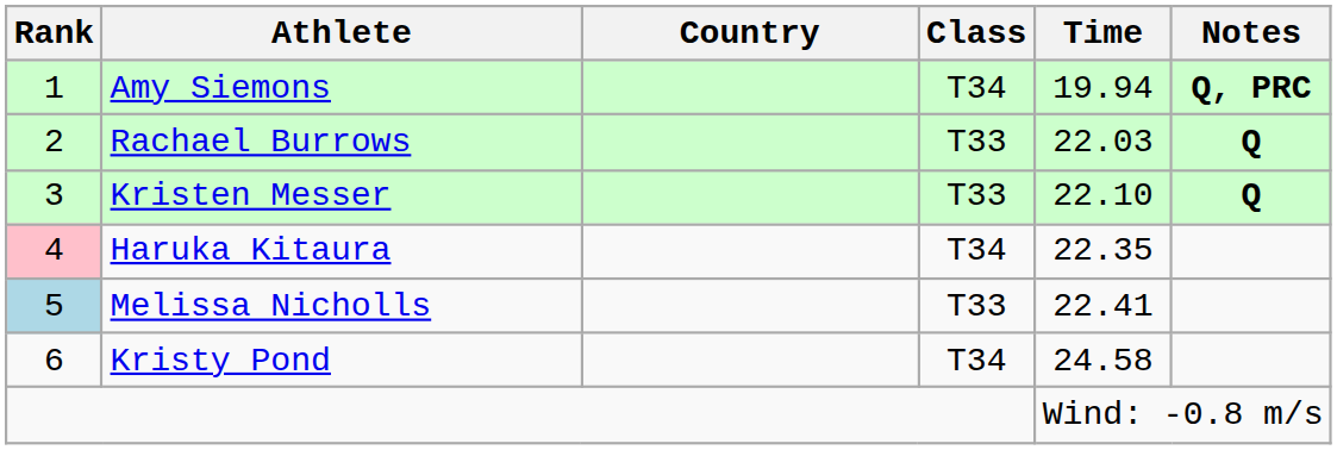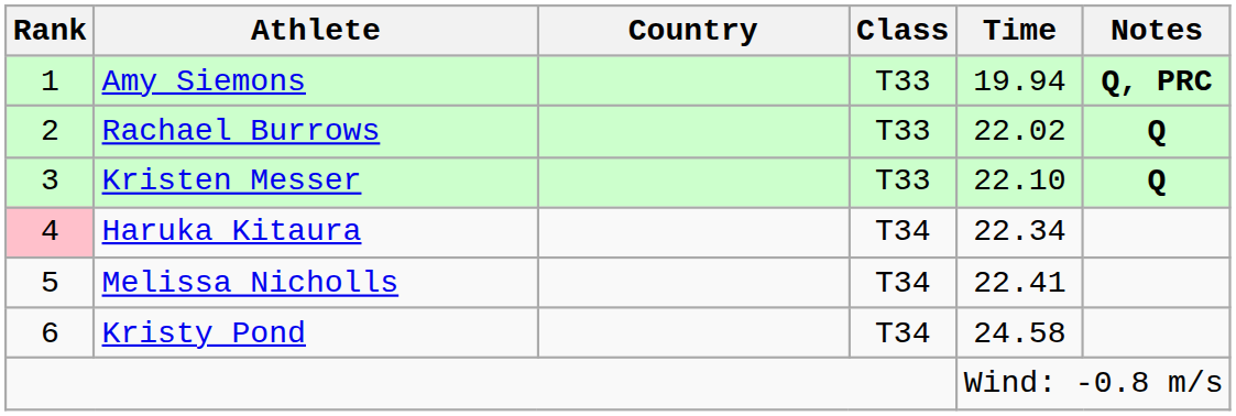 <table class="wikitable sortable" style="text-align:center">
 <tr>
 <th>Rank</th>
 <th style="width:180px">Athlete</th>
 <th style="width:125px">Country</th>
 <th>Class</th>
 <th>Time</th>
 <th>Notes</th>
 </tr>
 <tr style="background:#cfc;">
 <td>1</td>
 <td style="text-align:left;"><a href='#'>Amy Siemons</a></td>
 <td style="text-align:left;"></td>
-<td>T34</td>
+<td>T33</td>
 <td>19.94</td>
 <td><strong>Q, PRC</strong></td>
 </tr>
 <tr style="background:#cfc;">
 <td>2</td>
 <td style="text-align:left;"><a href='#'>Rachael Burrows</a></td>
 <td style="text-align:left;"></td>
 <td>T33</td>
-<td>22.03</td>
+<td>22.02</td>
 <td><strong>Q</strong></td>
 </tr>
 <tr style="background:#cfc;">
 <td>3</td>
 <td style="text-align:left;"><a href='#'>Kristen Messer</a></td>
 <td style="text-align:left;"></td>
 <td>T33</td>
 <td>22.10</td>
 <td><strong>Q</strong></td>
 </tr>
 <tr>
 <td style="background: pink;">4</td>
 <td style="text-align:left;"><a href='#'>Haruka Kitaura</a></td>
 <td style="text-align:left;"></td>
 <td>T34</td>
-<td>22.35</td>
+<td>22.34</td>
 <td></td>
 </tr>
 <tr>
-<td style="background: lightblue;">5</td>
+<td>5</td>
 <td style="text-align:left;"><a href='#'>Melissa Nicholls</a></td>
 <td style="text-align:left;"></td>
-<td>T33</td>
+<td>T34</td>
 <td>22.41</td>
 <td></td>
 </tr>
 <tr>
 <td>6</td>
 <td style="text-align:left;"><a href='#'>Kristy Pond</a></td>
 <td style="text-align:left;"></td>
 <td>T34</td>
 <td>24.58</td>
 <td></td>
 </tr>
 <tr class="sortbottom">
 <td colspan="4"></td>
 <td colspan="2">Wind: -0.8 m/s</td>
 </tr>
 </table>
